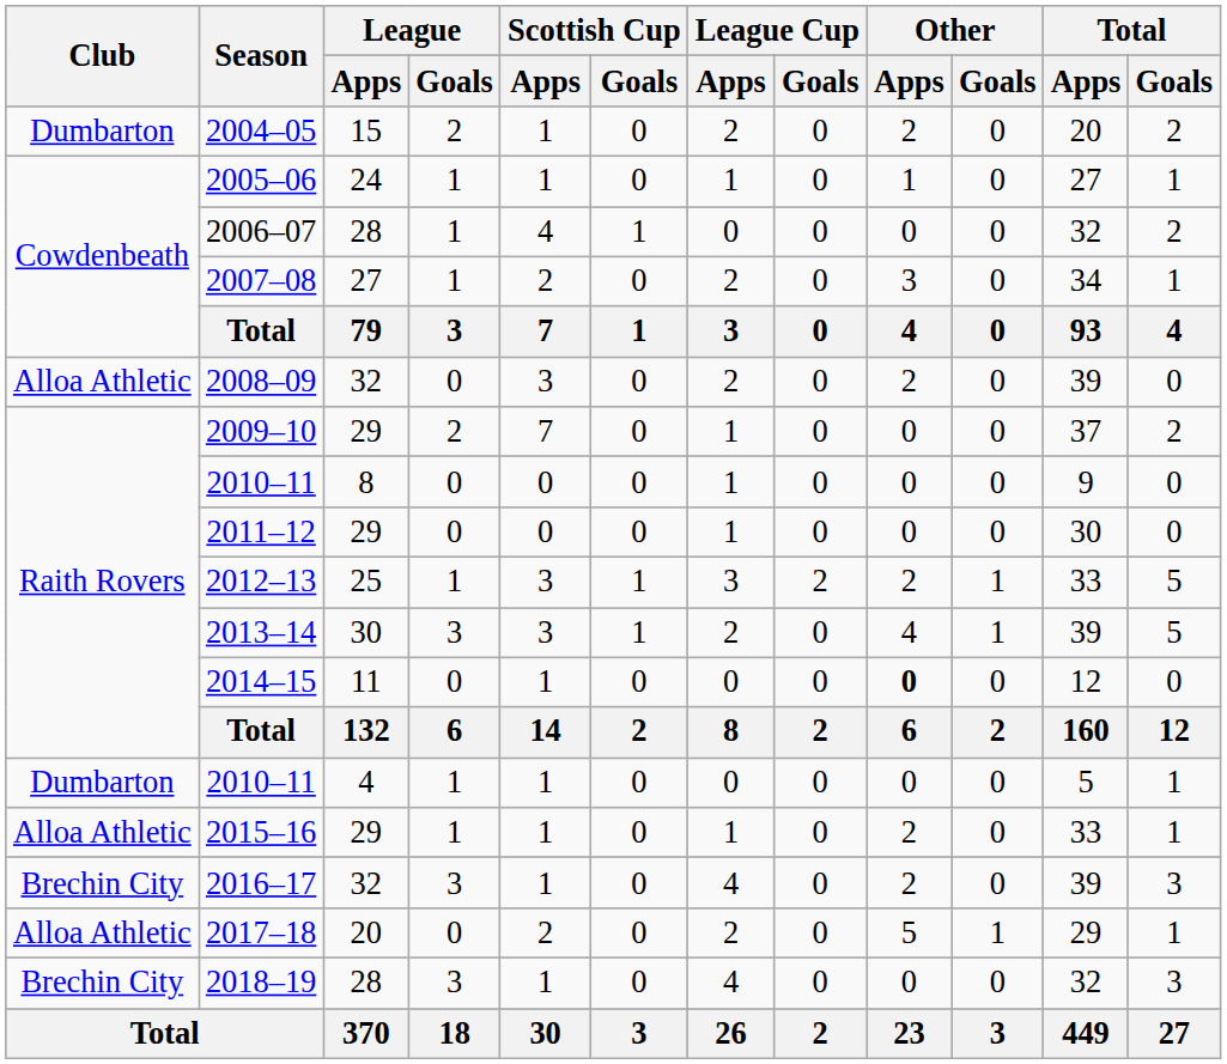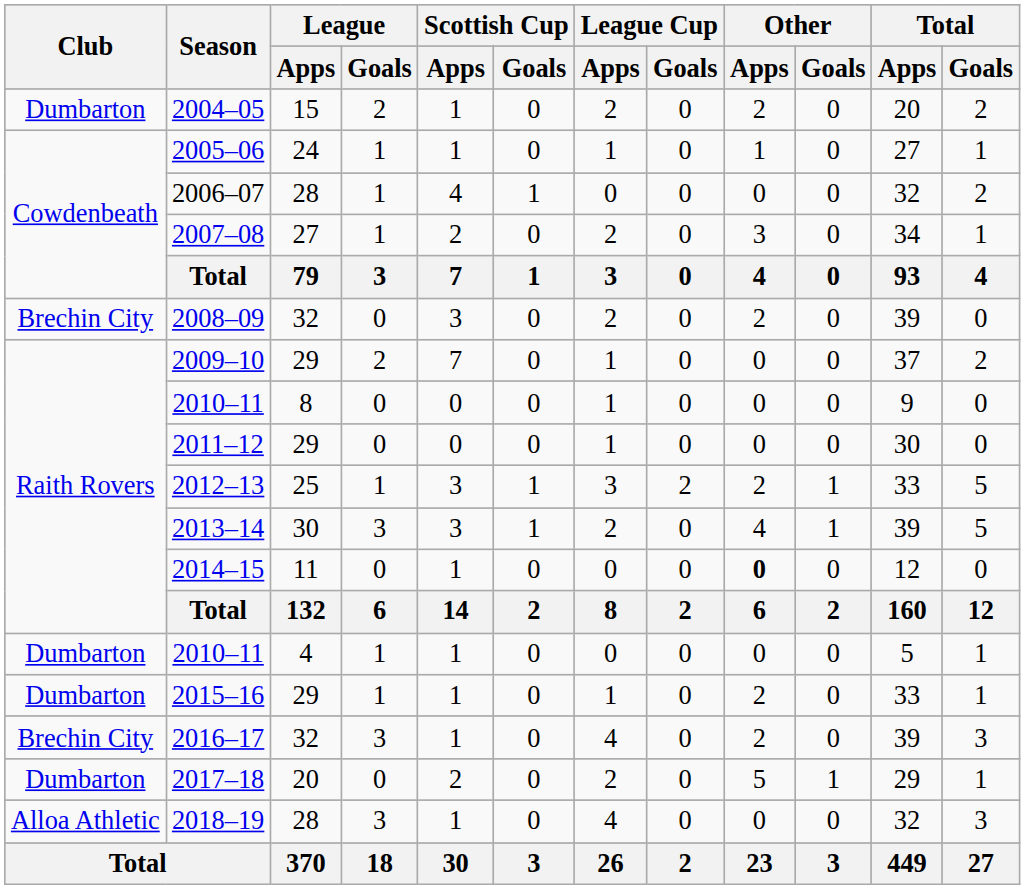 <table class="wikitable" style="text-align: center;">
 <tr>
 <th rowspan=2>Club</th>
 <th rowspan=2>Season</th>
 <th colspan=2>League</th>
 <th colspan=2>Scottish Cup</th>
 <th colspan=2>League Cup</th>
 <th colspan=2>Other</th>
 <th colspan=2>Total</th>
 </tr>
 <tr>
 <th>Apps</th>
 <th>Goals</th>
 <th>Apps</th>
 <th>Goals</th>
 <th>Apps</th>
 <th>Goals</th>
 <th>Apps</th>
 <th>Goals</th>
 <th>Apps</th>
 <th>Goals</th>
 </tr>
 <tr>
 <td><a href='#'>Dumbarton</a></td>
 <td><a href='#'>2004–05</a></td>
 <td>15</td>
 <td>2</td>
 <td>1</td>
 <td>0</td>
 <td>2</td>
 <td>0</td>
 <td>2</td>
 <td>0</td>
 <td>20</td>
 <td>2</td>
 </tr>
 <tr>
 <td rowspan="4"><a href='#'>Cowdenbeath</a></td>
 <td><a href='#'>2005–06</a></td>
 <td>24</td>
 <td>1</td>
 <td>1</td>
 <td>0</td>
 <td>1</td>
 <td>0</td>
 <td>1</td>
 <td>0</td>
 <td>27</td>
 <td>1</td>
 </tr>
 <tr>
 <td>2006–07</td>
 <td>28</td>
 <td>1</td>
 <td>4</td>
 <td>1</td>
 <td>0</td>
 <td>0</td>
 <td>0</td>
 <td>0</td>
 <td>32</td>
 <td>2</td>
 </tr>
 <tr>
 <td><a href='#'>2007–08</a></td>
 <td>27</td>
 <td>1</td>
 <td>2</td>
 <td>0</td>
 <td>2</td>
 <td>0</td>
 <td>3</td>
 <td>0</td>
 <td>34</td>
 <td>1</td>
 </tr>
 <tr>
 <th>Total</th>
 <th>79</th>
 <th>3</th>
 <th>7</th>
 <th>1</th>
 <th>3</th>
 <th>0</th>
 <th>4</th>
 <th>0</th>
 <th>93</th>
 <th>4</th>
 </tr>
 <tr>
-<td><a href='#'>Alloa Athletic</a></td>
+<td><a href='#'>Brechin City</a></td>
 <td><a href='#'>2008–09</a></td>
 <td>32</td>
 <td>0</td>
 <td>3</td>
 <td>0</td>
 <td>2</td>
 <td>0</td>
 <td>2</td>
 <td>0</td>
 <td>39</td>
 <td>0</td>
 </tr>
 <tr>
 <td rowspan="7"><a href='#'>Raith Rovers</a></td>
 <td><a href='#'>2009–10</a></td>
 <td>29</td>
 <td>2</td>
 <td>7</td>
 <td>0</td>
 <td>1</td>
 <td>0</td>
 <td>0</td>
 <td>0</td>
 <td>37</td>
 <td>2</td>
 </tr>
 <tr>
 <td><a href='#'>2010–11</a></td>
 <td>8</td>
 <td>0</td>
 <td>0</td>
 <td>0</td>
 <td>1</td>
 <td>0</td>
 <td>0</td>
 <td>0</td>
 <td>9</td>
 <td>0</td>
 </tr>
 <tr>
 <td><a href='#'>2011–12</a></td>
 <td>29</td>
 <td>0</td>
 <td>0</td>
 <td>0</td>
 <td>1</td>
 <td>0</td>
 <td>0</td>
 <td>0</td>
 <td>30</td>
 <td>0</td>
 </tr>
 <tr>
 <td><a href='#'>2012–13</a></td>
 <td>25</td>
 <td>1</td>
 <td>3</td>
 <td>1</td>
 <td>3</td>
 <td>2</td>
 <td>2</td>
 <td>1</td>
 <td>33</td>
 <td>5</td>
 </tr>
 <tr>
 <td><a href='#'>2013–14</a></td>
 <td>30</td>
 <td>3</td>
 <td>3</td>
 <td>1</td>
 <td>2</td>
 <td>0</td>
 <td>4</td>
 <td>1</td>
 <td>39</td>
 <td>5</td>
 </tr>
 <tr>
 <td><a href='#'>2014–15</a></td>
 <td>11</td>
 <td>0</td>
 <td>1</td>
 <td>0</td>
 <td>0</td>
 <td>0</td>
 <td><strong>0</strong></td>
 <td>0</td>
 <td>12</td>
 <td>0</td>
 </tr>
 <tr>
 <th>Total</th>
 <th>132</th>
 <th>6</th>
 <th>14</th>
 <th>2</th>
 <th>8</th>
 <th>2</th>
 <th>6</th>
 <th>2</th>
 <th>160</th>
 <th>12</th>
 </tr>
 <tr>
 <td><a href='#'>Dumbarton</a></td>
 <td><a href='#'>2010–11</a></td>
 <td>4</td>
 <td>1</td>
 <td>1</td>
 <td>0</td>
 <td>0</td>
 <td>0</td>
 <td>0</td>
 <td>0</td>
 <td>5</td>
 <td>1</td>
 </tr>
 <tr>
-<td><a href='#'>Alloa Athletic</a></td>
+<td><a href='#'>Dumbarton</a></td>
 <td><a href='#'>2015–16</a></td>
 <td>29</td>
 <td>1</td>
 <td>1</td>
 <td>0</td>
 <td>1</td>
 <td>0</td>
 <td>2</td>
 <td>0</td>
 <td>33</td>
 <td>1</td>
 </tr>
 <tr>
 <td><a href='#'>Brechin City</a></td>
 <td><a href='#'>2016–17</a></td>
 <td>32</td>
 <td>3</td>
 <td>1</td>
 <td>0</td>
 <td>4</td>
 <td>0</td>
 <td>2</td>
 <td>0</td>
 <td>39</td>
 <td>3</td>
 </tr>
 <tr>
-<td><a href='#'>Alloa Athletic</a></td>
+<td><a href='#'>Dumbarton</a></td>
 <td><a href='#'>2017–18</a></td>
 <td>20</td>
 <td>0</td>
 <td>2</td>
 <td>0</td>
 <td>2</td>
 <td>0</td>
 <td>5</td>
 <td>1</td>
 <td>29</td>
 <td>1</td>
 </tr>
 <tr>
-<td><a href='#'>Brechin City</a></td>
+<td><a href='#'>Alloa Athletic</a></td>
 <td><a href='#'>2018–19</a></td>
 <td>28</td>
 <td>3</td>
 <td>1</td>
 <td>0</td>
 <td>4</td>
 <td>0</td>
 <td>0</td>
 <td>0</td>
 <td>32</td>
 <td>3</td>
 </tr>
 <tr>
 <th colspan="2">Total</th>
 <th>370</th>
 <th>18</th>
 <th>30</th>
 <th>3</th>
 <th>26</th>
 <th>2</th>
 <th>23</th>
 <th>3</th>
 <th>449</th>
 <th>27</th>
 </tr>
 </table>
